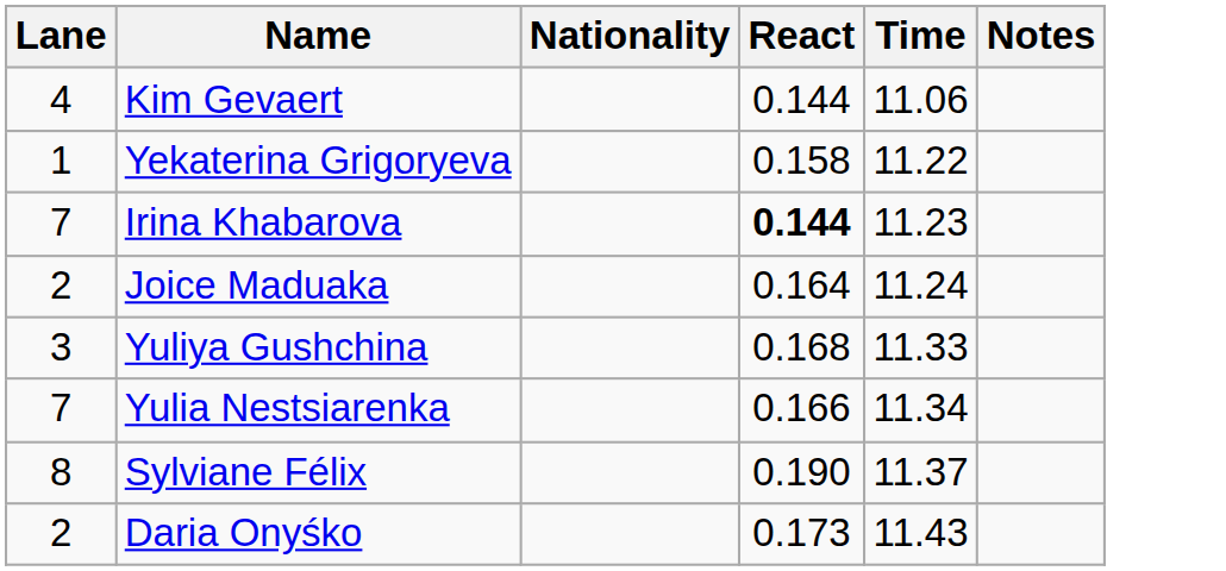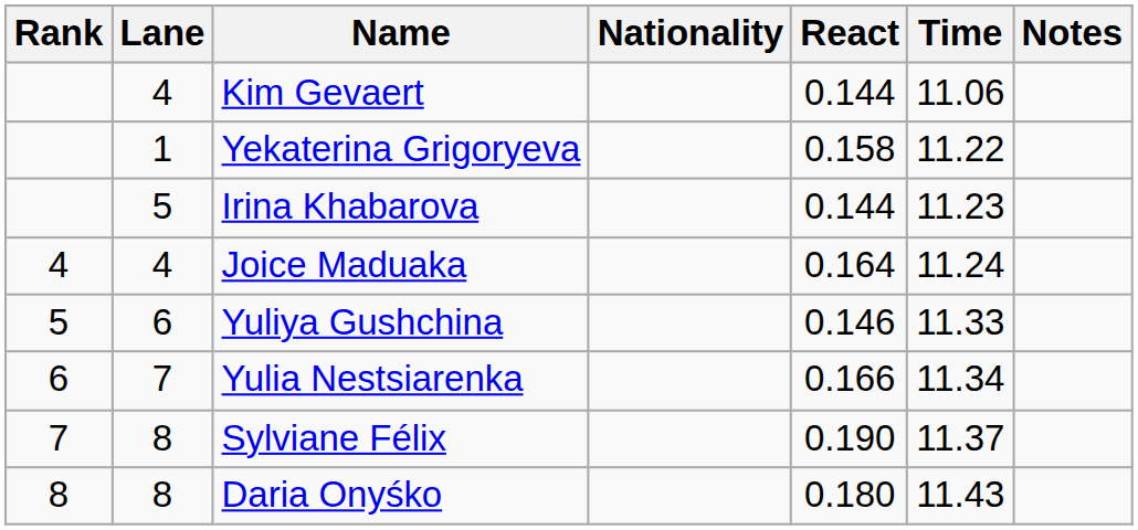 <table class="wikitable sortable" style="text-align:center">
 <tr>
+<th>Rank</th>
 <th>Lane</th>
 <th>Name</th>
 <th>Nationality</th>
 <th>React</th>
 <th>Time</th>
 <th>Notes</th>
 </tr>
 <tr>
+<td></td>
 <td>4</td>
 <td align="left"><a href='#'>Kim Gevaert</a></td>
 <td align=left></td>
 <td>0.144</td>
 <td>11.06</td>
 <td></td>
 </tr>
 <tr>
+<td></td>
 <td>1</td>
 <td align="left"><a href='#'>Yekaterina Grigoryeva</a></td>
 <td align=left></td>
 <td>0.158</td>
 <td>11.22</td>
 <td></td>
 </tr>
 <tr>
-<td>7</td>
+<td></td>
+<td>5</td>
 <td align="left"><a href='#'>Irina Khabarova</a></td>
 <td align=left></td>
-<td><strong>0.144</strong></td>
+<td>0.144</td>
 <td>11.23</td>
 <td></td>
 </tr>
 <tr>
-<td>2</td>
+<td>4</td>
+<td>4</td>
 <td align="left"><a href='#'>Joice Maduaka</a></td>
 <td align=left></td>
 <td>0.164</td>
 <td>11.24</td>
 <td></td>
 </tr>
 <tr>
-<td>3</td>
+<td>5</td>
+<td>6</td>
 <td align="left"><a href='#'>Yuliya Gushchina</a></td>
 <td align=left></td>
-<td>0.168</td>
+<td>0.146</td>
 <td>11.33</td>
 <td></td>
 </tr>
 <tr>
+<td>6</td>
 <td>7</td>
 <td align="left"><a href='#'>Yulia Nestsiarenka</a></td>
 <td align=left></td>
 <td>0.166</td>
 <td>11.34</td>
 <td></td>
 </tr>
 <tr>
+<td>7</td>
 <td>8</td>
 <td align="left"><a href='#'>Sylviane Félix</a></td>
 <td align=left></td>
 <td>0.190</td>
 <td>11.37</td>
 <td></td>
 </tr>
 <tr>
-<td>2</td>
+<td>8</td>
+<td>8</td>
 <td align="left"><a href='#'>Daria Onyśko</a></td>
 <td align=left></td>
-<td>0.173</td>
+<td>0.180</td>
 <td>11.43</td>
 <td></td>
 </tr>
 </table>
